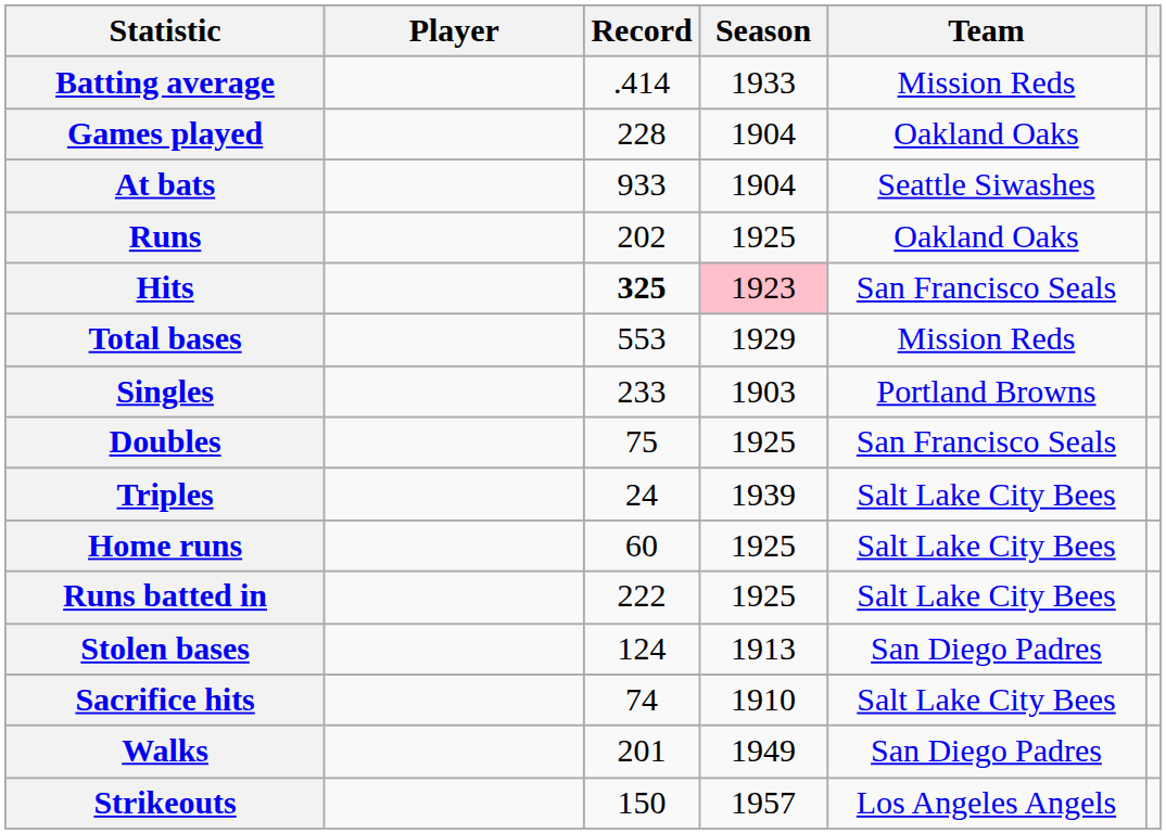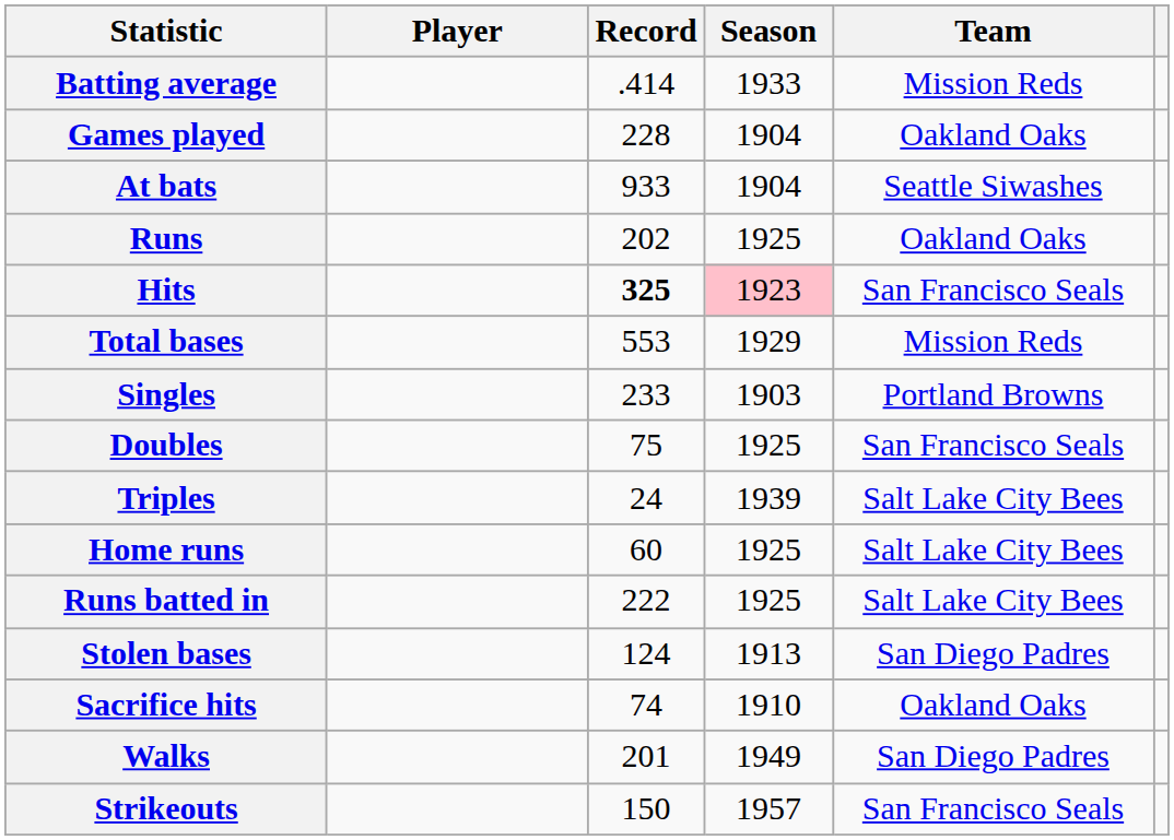 <table class="wikitable sortable plainrowheaders" style="text-align:center">
 <tr>
 <th scope="col" width="150px">Statistic</th>
 <th scope="col" width="120px">Player</th>
 <th scope="col" width="50px" class="unsortable">Record</th>
 <th scope="col" width="55px">Season</th>
 <th scope="col" width="150px">Team</th>
 <th scope="col" class="unsortable"></th>
 </tr>
 <tr>
 <th scope="row" style="text-align:center"><a href='#'>Batting average</a></th>
 <td></td>
 <td>.414</td>
 <td>1933</td>
 <td><a href='#'>Mission Reds</a></td>
 <td></td>
 </tr>
 <tr>
 <th scope="row" style="text-align:center"><a href='#'>Games played</a></th>
 <td></td>
 <td>228</td>
 <td>1904</td>
 <td><a href='#'>Oakland Oaks</a></td>
 <td></td>
 </tr>
 <tr>
 <th scope="row" style="text-align:center"><a href='#'>At bats</a></th>
 <td></td>
 <td>933</td>
 <td>1904</td>
 <td><a href='#'>Seattle Siwashes</a></td>
 <td></td>
 </tr>
 <tr>
 <th scope="row" style="text-align:center"><a href='#'>Runs</a></th>
 <td></td>
 <td>202</td>
 <td>1925</td>
 <td><a href='#'>Oakland Oaks</a></td>
 <td></td>
 </tr>
 <tr>
 <th scope="row" style="text-align:center"><a href='#'>Hits</a></th>
 <td></td>
 <td><strong>325</strong></td>
 <td style="background: pink;">1923</td>
 <td><a href='#'>San Francisco Seals</a></td>
 <td></td>
 </tr>
 <tr>
 <th scope="row" style="text-align:center"><a href='#'>Total bases</a></th>
 <td></td>
 <td>553</td>
 <td>1929</td>
 <td><a href='#'>Mission Reds</a></td>
 <td></td>
 </tr>
 <tr>
 <th scope="row" style="text-align:center"><a href='#'>Singles</a></th>
 <td></td>
 <td>233</td>
 <td>1903</td>
 <td><a href='#'>Portland Browns</a></td>
 <td></td>
 </tr>
 <tr>
 <th scope="row" style="text-align:center"><a href='#'>Doubles</a></th>
 <td></td>
 <td>75</td>
 <td>1925</td>
 <td><a href='#'>San Francisco Seals</a></td>
 <td></td>
 </tr>
 <tr>
 <th scope="row" style="text-align:center"><a href='#'>Triples</a></th>
 <td></td>
 <td>24</td>
 <td>1939</td>
 <td><a href='#'>Salt Lake City Bees</a></td>
 <td></td>
 </tr>
 <tr>
 <th scope="row" style="text-align:center"><a href='#'>Home runs</a></th>
 <td></td>
 <td>60</td>
 <td>1925</td>
 <td><a href='#'>Salt Lake City Bees</a></td>
 <td></td>
 </tr>
 <tr>
 <th scope="row" style="text-align:center"><a href='#'>Runs batted in</a></th>
 <td></td>
 <td>222</td>
 <td>1925</td>
 <td><a href='#'>Salt Lake City Bees</a></td>
 <td></td>
 </tr>
 <tr>
 <th scope="row" style="text-align:center"><a href='#'>Stolen bases</a></th>
 <td></td>
 <td>124</td>
 <td>1913</td>
 <td><a href='#'>San Diego Padres</a></td>
 <td></td>
 </tr>
 <tr>
 <th scope="row" style="text-align:center"><a href='#'>Sacrifice hits</a></th>
 <td></td>
 <td>74</td>
 <td>1910</td>
-<td><a href='#'>Salt Lake City Bees</a></td>
+<td><a href='#'>Oakland Oaks</a></td>
 <td></td>
 </tr>
 <tr>
 <th scope="row" style="text-align:center"><a href='#'>Walks</a></th>
 <td></td>
 <td>201</td>
 <td>1949</td>
 <td><a href='#'>San Diego Padres</a></td>
 <td></td>
 </tr>
 <tr>
 <th scope="row" style="text-align:center"><a href='#'>Strikeouts</a></th>
 <td></td>
 <td>150</td>
 <td>1957</td>
-<td><a href='#'>Los Angeles Angels</a></td>
+<td><a href='#'>San Francisco Seals</a></td>
 <td></td>
 </tr>
 </table>
